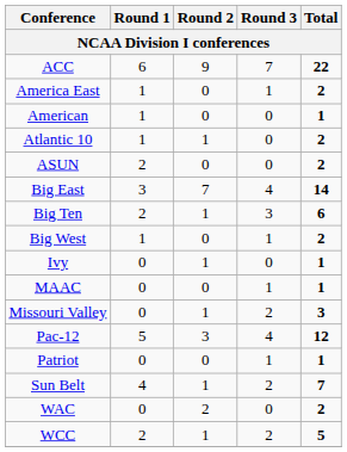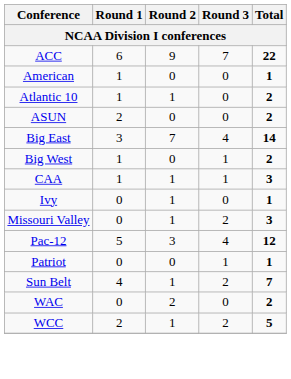 <table class="wikitable sortable" style="text-align:center">
 <tr>
 <th>Conference</th>
 <th>Round 1</th>
 <th>Round 2</th>
 <th>Round 3</th>
 <th>Total</th>
 </tr>
 <tr>
 <th colspan=5>NCAA Division I conferences</th>
 </tr>
 <tr>
 <td><a href='#'>ACC</a></td>
 <td>6</td>
 <td>9</td>
 <td>7</td>
 <td><strong>22</strong></td>
-</tr>
-<tr>
-<td><a href='#'>America East</a></td>
-<td>1</td>
-<td>0</td>
-<td>1</td>
-<td><strong>2</strong></td>
 </tr>
 <tr>
 <td><a href='#'>American</a></td>
 <td>1</td>
 <td>0</td>
 <td>0</td>
 <td><strong>1</strong></td>
 </tr>
 <tr>
 <td><a href='#'>Atlantic 10</a></td>
 <td>1</td>
 <td>1</td>
 <td>0</td>
 <td><strong>2</strong></td>
 </tr>
 <tr>
 <td><a href='#'>ASUN</a></td>
 <td>2</td>
 <td>0</td>
 <td>0</td>
 <td><strong>2</strong></td>
 </tr>
 <tr>
 <td><a href='#'>Big East</a></td>
 <td>3</td>
 <td>7</td>
 <td>4</td>
 <td><strong>14</strong></td>
 </tr>
 <tr>
-<td><a href='#'>Big Ten</a></td>
-<td>2</td>
-<td>1</td>
-<td>3</td>
-<td><strong>6</strong></td>
-</tr>
-<tr>
 <td><a href='#'>Big West</a></td>
 <td>1</td>
 <td>0</td>
 <td>1</td>
 <td><strong>2</strong></td>
 </tr>
 <tr>
+<td><a href='#'>CAA</a></td>
+<td>1</td>
+<td>1</td>
+<td>1</td>
+<td><strong>3</strong></td>
+</tr>
+<tr>
 <td><a href='#'>Ivy</a></td>
 <td>0</td>
 <td>1</td>
 <td>0</td>
-<td><strong>1</strong></td>
-</tr>
-<tr>
-<td><a href='#'>MAAC</a></td>
-<td>0</td>
-<td>0</td>
-<td>1</td>
 <td><strong>1</strong></td>
 </tr>
 <tr>
 <td><a href='#'>Missouri Valley</a></td>
 <td>0</td>
 <td>1</td>
 <td>2</td>
 <td><strong>3</strong></td>
 </tr>
 <tr>
 <td><a href='#'>Pac-12</a></td>
 <td>5</td>
 <td>3</td>
 <td>4</td>
 <td><strong>12</strong></td>
 </tr>
 <tr>
 <td><a href='#'>Patriot</a></td>
 <td>0</td>
 <td>0</td>
 <td>1</td>
 <td><strong>1</strong></td>
 </tr>
 <tr>
 <td><a href='#'>Sun Belt</a></td>
 <td>4</td>
 <td>1</td>
 <td>2</td>
 <td><strong>7</strong></td>
 </tr>
 <tr>
 <td><a href='#'>WAC</a></td>
 <td>0</td>
 <td>2</td>
 <td>0</td>
 <td><strong>2</strong></td>
 </tr>
 <tr>
 <td><a href='#'>WCC</a></td>
 <td>2</td>
 <td>1</td>
 <td>2</td>
 <td><strong>5</strong></td>
 </tr>
 <tr>
 </tr>
 </table>
